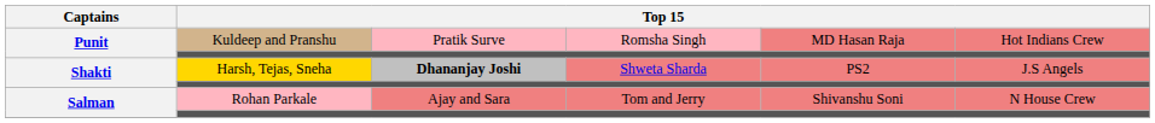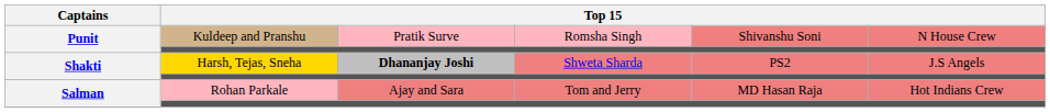 <table class="wikitable" style="text-align:center; width:100%;">
 <tr>
 <th style="width:15%;">Captains</th>
 <th style="width:85%;" colspan="5">Top 15</th>
 </tr>
 <tr>
 <th rowspan="2"><a href='#'>Punit</a></th>
 <td style="background:tan; width:17%">Kuldeep and Pranshu</td>
 <td style="background:#FFB6C1; width:17%">Pratik Surve</td>
 <td style="background:#FFB6C1; width:17%">Romsha Singh</td>
-<td style="background:#F08080; width:17%">MD Hasan Raja</td>
-<td style="background:#F08080; width:17%">Hot Indians Crew</td>
+<td style="background:#F08080; width:17%">Shivanshu Soni</td>
+<td style="background:#F08080; width:17%">N House Crew</td>
 </tr>
 <tr>
 <td colspan="5" style="background:#555;"></td>
 </tr>
 <tr>
 <th rowspan="2"><a href='#'>Shakti</a></th>
 <td style="background:gold; width:17%">Harsh, Tejas, Sneha</td>
 <td style="background:silver; width:17%"><strong>Dhananjay Joshi</strong></td>
 <td style="background:#F08080; width:17%"><a href='#'>Shweta Sharda</a></td>
 <td style="background:#F08080; width:17%">PS2</td>
 <td style="background:#F08080; width:17%">J.S Angels</td>
 </tr>
 <tr>
 <td colspan="5" style="background:#555;"></td>
 </tr>
 <tr>
 <th rowspan="2";><a href='#'>Salman</a></th>
 <td style="background:#FFB6C1; width:17%">Rohan Parkale</td>
 <td style="background:#F08080; width:17%">Ajay and Sara</td>
 <td style="background:#F08080; width:17%">Tom and Jerry</td>
-<td style="background:#F08080; width:17%">Shivanshu Soni</td>
-<td style="background:#F08080; width:17%">N House Crew</td>
+<td style="background:#F08080; width:17%">MD Hasan Raja</td>
+<td style="background:#F08080; width:17%">Hot Indians Crew</td>
 </tr>
 <tr>
 <td colspan="5" style="background:#555;"></td>
 </tr>
 <tr>
 </tr>
 </table>
